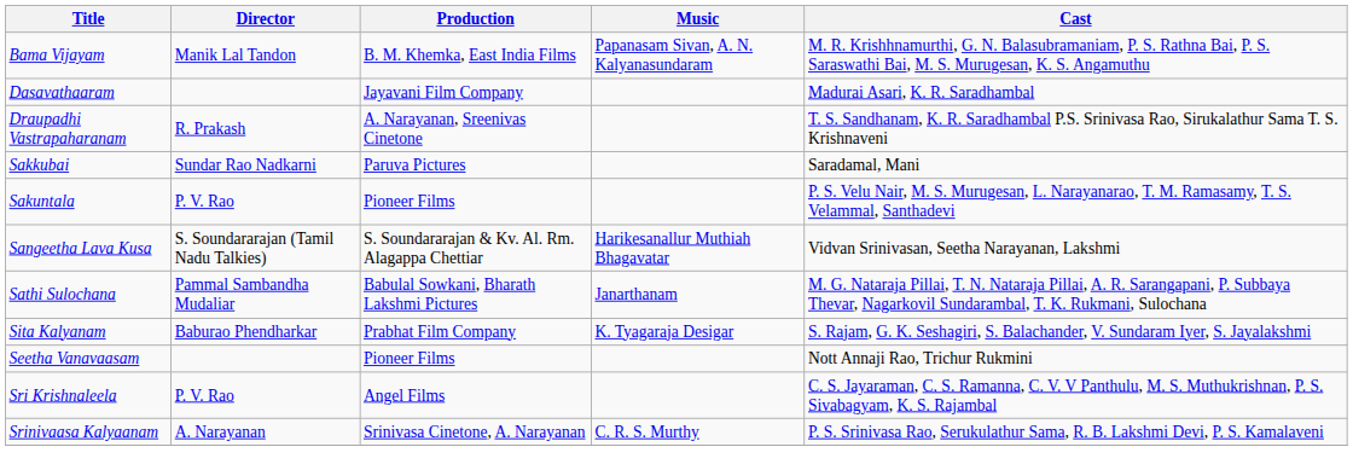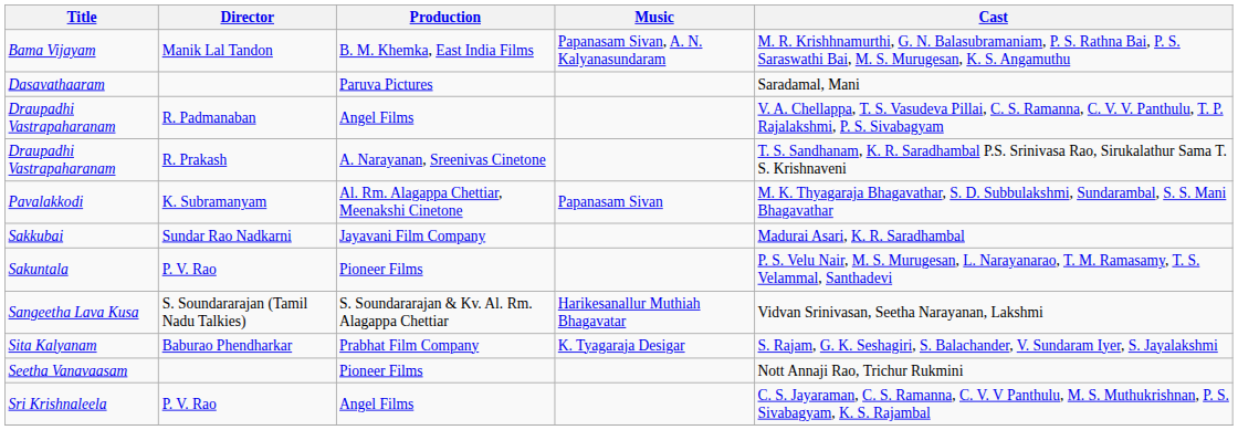 <table class="wikitable" style="font-size: 95%;">
 <tr>
 <th><a href='#'>Title</a></th>
 <th><a href='#'>Director</a></th>
 <th><a href='#'>Production</a></th>
 <th><a href='#'>Music</a></th>
 <th><a href='#'>Cast</a></th>
 </tr>
 <tr --->
 <td><em><a href='#'>Bama Vijayam</a></em></td>
 <td><a href='#'>Manik Lal Tandon</a></td>
 <td><a href='#'>B. M. Khemka</a>, <a href='#'>East India Films</a></td>
 <td><a href='#'>Papanasam Sivan</a>, <a href='#'>A. N. Kalyanasundaram</a></td>
 <td><a href='#'>M. R. Krishhnamurthi</a>, <a href='#'>G. N. Balasubramaniam</a>, <a href='#'>P. S. Rathna Bai</a>, <a href='#'>P. S. Saraswathi Bai</a>, <a href='#'>M. S. Murugesan</a>, <a href='#'>K. S. Angamuthu</a></td>
 </tr>
 <tr -->
 <td><em><a href='#'>Dasavathaaram</a></em></td>
 <td></td>
-<td><a href='#'>Jayavani Film Company</a></td>
+<td><a href='#'>Paruva Pictures</a></td>
 <td></td>
-<td><a href='#'>Madurai Asari</a>, <a href='#'>K. R. Saradhambal</a></td>
+<td>Saradamal, Mani</td>
+</tr>
+<tr -->
+<td><em><a href='#'>Draupadhi Vastrapaharanam</a></em></td>
+<td><a href='#'>R. Padmanaban</a></td>
+<td><a href='#'>Angel Films</a></td>
+<td></td>
+<td><a href='#'>V. A. Chellappa</a>, <a href='#'>T. S. Vasudeva Pillai</a>, <a href='#'>C. S. Ramanna</a>, <a href='#'>C. V. V. Panthulu</a>, <a href='#'>T. P. Rajalakshmi</a>, <a href='#'>P. S. Sivabagyam</a></td>
 </tr>
 <tr -->
 <td><em><a href='#'>Draupadhi Vastrapaharanam</a></em></td>
 <td><a href='#'>R. Prakash</a></td>
 <td><a href='#'>A. Narayanan</a>, <a href='#'>Sreenivas Cinetone</a></td>
 <td></td>
 <td><a href='#'>T. S. Sandhanam</a>, <a href='#'>K. R. Saradhambal</a> P.S. Srinivasa Rao, Sirukalathur Sama T. S. Krishnaveni</td>
 </tr>
 <tr -->
+<td><em><a href='#'>Pavalakkodi</a></em></td>
+<td><a href='#'>K. Subramanyam</a></td>
+<td><a href='#'>Al. Rm. Alagappa Chettiar</a>, <a href='#'>Meenakshi Cinetone</a></td>
+<td><a href='#'>Papanasam Sivan</a></td>
+<td><a href='#'>M. K. Thyagaraja Bhagavathar</a>, <a href='#'>S. D. Subbulakshmi</a>, <a href='#'>Sundarambal</a>, <a href='#'>S. S. Mani Bhagavathar</a></td>
+</tr>
+<tr -->
 <td><em><a href='#'>Sakkubai</a></em></td>
 <td><a href='#'>Sundar Rao Nadkarni</a></td>
-<td><a href='#'>Paruva Pictures</a></td>
+<td><a href='#'>Jayavani Film Company</a></td>
 <td></td>
-<td>Saradamal, Mani</td>
+<td><a href='#'>Madurai Asari</a>, <a href='#'>K. R. Saradhambal</a></td>
 </tr>
 <tr -->
 <td><em><a href='#'>Sakuntala</a></em></td>
 <td><a href='#'>P. V. Rao</a></td>
 <td><a href='#'>Pioneer Films</a></td>
 <td></td>
 <td><a href='#'>P. S. Velu Nair</a>, <a href='#'>M. S. Murugesan</a>, <a href='#'>L. Narayanarao</a>, <a href='#'>T. M. Ramasamy</a>, <a href='#'>T. S. Velammal</a>, <a href='#'>Santhadevi</a></td>
 </tr>
 <tr -->
 <td><em><a href='#'>Sangeetha Lava Kusa</a></em></td>
 <td>S. Soundararajan (Tamil Nadu Talkies)</td>
 <td>S. Soundararajan & Kv. Al. Rm. Alagappa Chettiar</td>
 <td><a href='#'>Harikesanallur Muthiah Bhagavatar</a></td>
 <td>Vidvan Srinivasan, Seetha Narayanan, Lakshmi</td>
-</tr>
-<tr -->
-<td><em><a href='#'>Sathi Sulochana</a></em></td>
-<td><a href='#'>Pammal Sambandha Mudaliar</a></td>
-<td><a href='#'>Babulal Sowkani</a>, <a href='#'>Bharath Lakshmi Pictures</a></td>
-<td><a href='#'>Janarthanam</a></td>
-<td><a href='#'>M. G. Nataraja Pillai</a>, <a href='#'>T. N. Nataraja Pillai</a>, <a href='#'>A. R. Sarangapani</a>, <a href='#'>P. Subbaya Thevar</a>, <a href='#'>Nagarkovil Sundarambal</a>, <a href='#'>T. K. Rukmani</a>, Sulochana</td>
 </tr>
 <tr -->
 <td><em><a href='#'>Sita Kalyanam</a></em></td>
 <td><a href='#'>Baburao Phendharkar</a></td>
 <td><a href='#'>Prabhat Film Company</a></td>
 <td><a href='#'>K. Tyagaraja Desigar</a></td>
 <td><a href='#'>S. Rajam</a>, <a href='#'>G. K. Seshagiri</a>, <a href='#'>S. Balachander</a>, <a href='#'>V. Sundaram Iyer</a>, <a href='#'>S. Jayalakshmi</a></td>
 </tr>
 <tr -->
 <td><em><a href='#'>Seetha Vanavaasam</a></em></td>
 <td></td>
 <td><a href='#'>Pioneer Films</a></td>
 <td></td>
 <td>Nott Annaji Rao, Trichur Rukmini</td>
 </tr>
 <tr --Nott Annaji Rao, Trichur Rukmini>
 <td><em><a href='#'>Sri Krishnaleela</a></em></td>
 <td><a href='#'>P. V. Rao</a></td>
 <td><a href='#'>Angel Films</a></td>
 <td></td>
 <td><a href='#'>C. S. Jayaraman</a>, <a href='#'>C. S. Ramanna</a>, <a href='#'>C. V. V Panthulu</a>, <a href='#'>M. S. Muthukrishnan</a>, <a href='#'>P. S. Sivabagyam</a>, <a href='#'>K. S. Rajambal</a></td>
 </tr>
 <tr -->
-<td><em><a href='#'>Srinivaasa Kalyaanam</a></em></td>
-<td><a href='#'>A. Narayanan</a></td>
-<td><a href='#'>Srinivasa Cinetone</a>, <a href='#'>A. Narayanan</a></td>
-<td><a href='#'>C. R. S. Murthy</a></td>
-<td><a href='#'>P. S. Srinivasa Rao</a>, <a href='#'>Serukulathur Sama</a>, <a href='#'>R. B. Lakshmi Devi</a>, <a href='#'>P. S. Kamalaveni</a></td>
-</tr>
-<tr -->
 </tr>
 </table>
